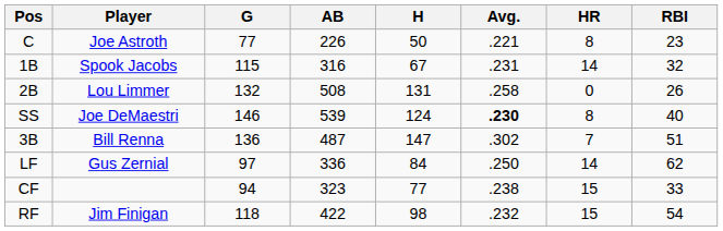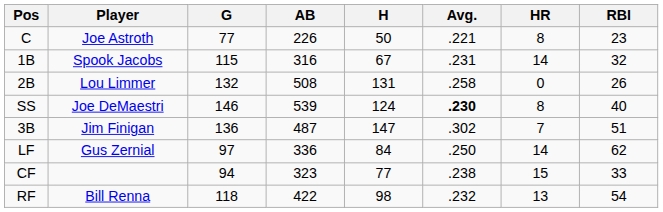 <table class="wikitable sortable">
 <tr>
 <th bgcolor="#DDDDFF" width="5%">Pos</th>
 <th bgcolor="#DDDDFF" width="16%">Player</th>
 <th bgcolor="#DDDDFF" width="9%">G</th>
 <th bgcolor="#DDDDFF" width="9%">AB</th>
 <th bgcolor="#DDDDFF" width="9%">H</th>
 <th bgcolor="#DDDDFF" width="9%">Avg.</th>
 <th bgcolor="#DDDDFF" width="9%">HR</th>
 <th bgcolor="#DDDDFF" width="9%">RBI</th>
 </tr>
 <tr align="center">
 <td>C</td>
 <td><a href='#'>Joe Astroth</a></td>
 <td>77</td>
 <td>226</td>
 <td>50</td>
 <td>.221</td>
 <td>8</td>
 <td>23</td>
 </tr>
 <tr align=center>
 <td>1B</td>
 <td><a href='#'>Spook Jacobs</a></td>
 <td>115</td>
 <td>316</td>
 <td>67</td>
 <td>.231</td>
 <td>14</td>
 <td>32</td>
 </tr>
 <tr align=center>
 <td>2B</td>
 <td><a href='#'>Lou Limmer</a></td>
 <td>132</td>
 <td>508</td>
 <td>131</td>
 <td>.258</td>
 <td>0</td>
 <td>26</td>
 </tr>
 <tr align=center>
 <td>SS</td>
 <td><a href='#'>Joe DeMaestri</a></td>
 <td>146</td>
 <td>539</td>
 <td>124</td>
 <td><strong>.230</strong></td>
 <td>8</td>
 <td>40</td>
 </tr>
 <tr align=center>
 <td>3B</td>
-<td><a href='#'>Bill Renna</a></td>
+<td><a href='#'>Jim Finigan</a></td>
 <td>136</td>
 <td>487</td>
 <td>147</td>
 <td>.302</td>
 <td>7</td>
 <td>51</td>
 </tr>
 <tr align=center>
 <td>LF</td>
 <td><a href='#'>Gus Zernial</a></td>
 <td>97</td>
 <td>336</td>
 <td>84</td>
 <td>.250</td>
 <td>14</td>
 <td>62</td>
 </tr>
 <tr align=center>
 <td>CF</td>
 <td></td>
 <td>94</td>
 <td>323</td>
 <td>77</td>
 <td>.238</td>
 <td>15</td>
 <td>33</td>
 </tr>
 <tr align="center">
 <td>RF</td>
-<td><a href='#'>Jim Finigan</a></td>
+<td><a href='#'>Bill Renna</a></td>
 <td>118</td>
 <td>422</td>
 <td>98</td>
 <td>.232</td>
-<td>15</td>
+<td>13</td>
 <td>54</td>
 </tr>
 </table>
